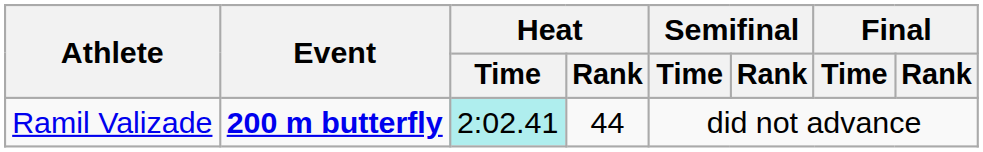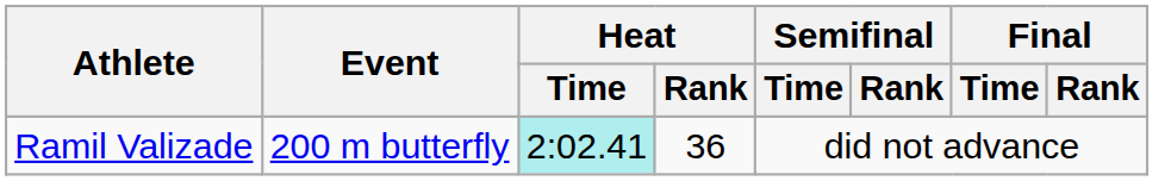 <table class="wikitable" style="text-align:center; font-size:90%">
 <tr>
 <th rowspan="2">Athlete</th>
 <th rowspan="2">Event</th>
 <th colspan="2">Heat</th>
 <th colspan="2">Semifinal</th>
 <th colspan="2">Final</th>
 </tr>
 <tr style="font-size:95%">
 <th>Time</th>
 <th>Rank</th>
 <th>Time</th>
 <th>Rank</th>
 <th>Time</th>
 <th>Rank</th>
 </tr>
 <tr>
 <td align=left><a href='#'>Ramil Valizade</a></td>
-<td align=left><strong><a href='#'>200 m butterfly</a></strong></td>
+<td align=left><a href='#'>200 m butterfly</a></td>
 <td style="background: paleturquoise;">2:02.41</td>
-<td>44</td>
+<td>36</td>
 <td colspan=4>did not advance</td>
 </tr>
 </table>
